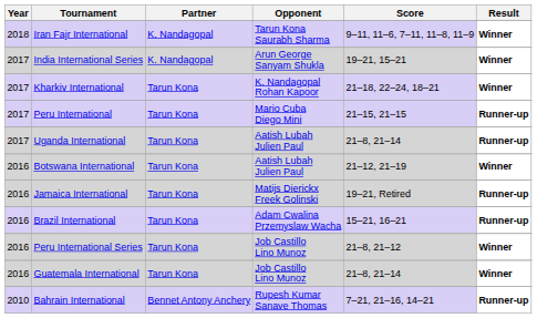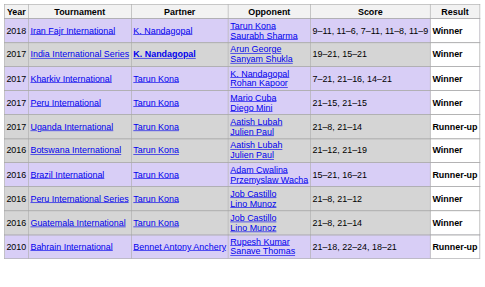 <table class="sortable wikitable" style="font-size: 90%;">
 <tr>
 <th>Year</th>
 <th>Tournament</th>
 <th>Partner</th>
 <th>Opponent</th>
 <th>Score</th>
 <th>Result</th>
 </tr>
 <tr>
 </tr>
 <tr style="background:#D8CEF6">
 <td align="center">2018</td>
 <td align="left"><a href='#'>Iran Fajr International</a></td>
 <td align="left"> <a href='#'>K. Nandagopal</a></td>
 <td align="left"> <a href='#'>Tarun Kona</a><br> <a href='#'>Saurabh Sharma</a></td>
 <td align="left">9–11, 11–6, 7–11, 11–8, 11–9</td>
 <td style="text-align:left; background:white"> <strong>Winner</strong></td>
 </tr>
 <tr>
 </tr>
 <tr style="background:#D5D5D5">
 <td align="center">2017</td>
 <td align="left"><a href='#'>India International Series</a></td>
-<td align="left"> <a href='#'>K. Nandagopal</a></td>
+<td align="left"><strong> <a href='#'>K. Nandagopal</a></strong></td>
 <td align="left"> <a href='#'>Arun George</a><br> <a href='#'>Sanyam Shukla</a></td>
 <td align="left">19–21, 15–21</td>
 <td style="text-align:left; background:white"> <strong>Winner</strong></td>
 </tr>
 <tr>
 </tr>
 <tr style="background:#D8CEF6">
 <td align="center">2017</td>
 <td align="left"><a href='#'>Kharkiv International</a></td>
 <td align="left"> <a href='#'>Tarun Kona</a></td>
 <td align="left"> <a href='#'>K. Nandagopal</a><br> <a href='#'>Rohan Kapoor</a></td>
-<td align="left">21–18, 22–24, 18–21</td>
+<td align="left">7–21, 21–16, 14–21</td>
 <td style="text-align:left; background:white"> <strong>Winner</strong></td>
 </tr>
 <tr>
 </tr>
 <tr style="background:#D8CEF6">
 <td align="center">2017</td>
 <td align="left"><a href='#'>Peru International</a></td>
 <td align="left"> <a href='#'>Tarun Kona</a></td>
 <td align="left"> <a href='#'>Mario Cuba</a><br> <a href='#'>Diego Mini</a></td>
 <td align="left">21–15, 21–15</td>
-<td style="text-align:left; background:white"> <strong>Runner-up</strong></td>
+<td style="text-align:left; background:white"> <strong>Winner</strong></td>
 </tr>
 <tr>
 </tr>
 <tr style="background:#D5D5D5">
 <td align="center">2017</td>
 <td align="left"><a href='#'>Uganda International</a></td>
 <td align="left"> <a href='#'>Tarun Kona</a></td>
 <td align="left"> <a href='#'>Aatish Lubah</a><br> <a href='#'>Julien Paul</a></td>
 <td align="left">21–8, 21–14</td>
 <td style="text-align:left; background:white"> <strong>Runner-up</strong></td>
 </tr>
 <tr>
 </tr>
 <tr style="background:#D5D5D5">
 <td align="center">2016</td>
 <td align="left"><a href='#'>Botswana International</a></td>
 <td align="left"> <a href='#'>Tarun Kona</a></td>
 <td align="left"> <a href='#'>Aatish Lubah</a><br> <a href='#'>Julien Paul</a></td>
 <td align="left">21–12, 21–19</td>
 <td style="text-align:left; background:white"> <strong>Winner</strong></td>
 </tr>
 <tr>
-</tr>
-<tr style="background:#D5D5D5">
-<td align="center">2016</td>
-<td align="left"><a href='#'>Jamaica International</a></td>
-<td align="left"> <a href='#'>Tarun Kona</a></td>
-<td align="left"> <a href='#'>Matijs Dierickx</a><br> <a href='#'>Freek Golinski</a></td>
-<td align="left">19–21, Retired</td>
-<td style="text-align:left; background:white"> <strong>Runner-up</strong></td>
 </tr>
 <tr>
 </tr>
 <tr style="background:#D8CEF6">
 <td align="center">2016</td>
 <td align="left"><a href='#'>Brazil International</a></td>
 <td align="left"> <a href='#'>Tarun Kona</a></td>
 <td align="left"> <a href='#'>Adam Cwalina</a><br> <a href='#'>Przemyslaw Wacha</a></td>
 <td align="left">15–21, 16–21</td>
 <td style="text-align:left; background:white"> <strong>Runner-up</strong></td>
 </tr>
 <tr>
 </tr>
 <tr style="background:#D5D5D5">
 <td align="center">2016</td>
 <td align="left"><a href='#'>Peru International Series</a></td>
 <td align="left"> <a href='#'>Tarun Kona</a></td>
 <td align="left"> <a href='#'>Job Castillo</a><br> <a href='#'>Lino Munoz</a></td>
 <td align="left">21–8, 21–12</td>
 <td style="text-align:left; background:white"> <strong>Winner</strong></td>
 </tr>
 <tr>
 </tr>
 <tr style="background:#D5D5D5">
 <td align="center">2016</td>
 <td align="left"><a href='#'>Guatemala International</a></td>
 <td align="left"> <a href='#'>Tarun Kona</a></td>
 <td align="left"> <a href='#'>Job Castillo</a><br> <a href='#'>Lino Munoz</a></td>
 <td align="left">21–8, 21–14</td>
 <td style="text-align:left; background:white"> <strong>Winner</strong></td>
 </tr>
 <tr>
 </tr>
 <tr style="background:#D8CEF6">
 <td align="center">2010</td>
 <td align="left"><a href='#'>Bahrain International</a></td>
 <td align="left"> <a href='#'>Bennet Antony Anchery</a></td>
 <td align="left"> <a href='#'>Rupesh Kumar</a><br> <a href='#'>Sanave Thomas</a></td>
-<td align="left">7–21, 21–16, 14–21</td>
+<td align="left">21–18, 22–24, 18–21</td>
 <td style="text-align:left; background:white"> <strong>Runner-up</strong></td>
 </tr>
 </table>
